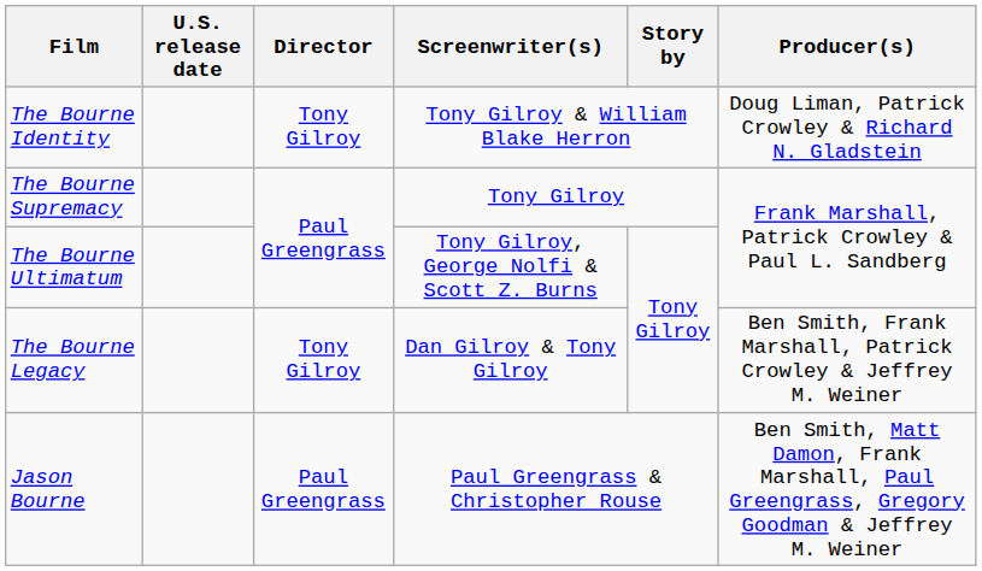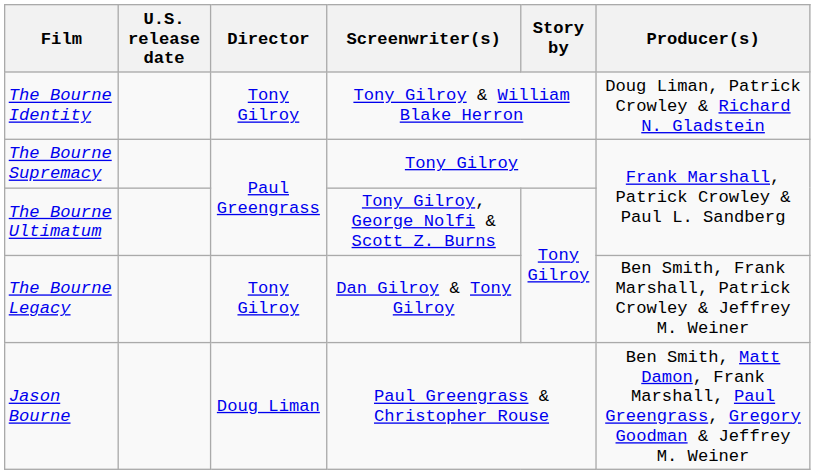 <table class="wikitable plainrowheaders" style="text-align:center;">
 <tr>
 <th>Film</th>
 <th>U.S. release date</th>
 <th>Director</th>
 <th>Screenwriter(s)</th>
 <th>Story by</th>
 <th>Producer(s)</th>
 </tr>
 <tr>
 <td style="text-align:left"><a href='#'><em>The Bourne Identity</em></a></td>
 <td style="text-align:left"></td>
 <td><a href='#'>Tony Gilroy</a></td>
 <td colspan="2"><a href='#'>Tony Gilroy</a> & <a href='#'>William Blake Herron</a></td>
 <td>Doug Liman, Patrick Crowley & <a href='#'>Richard N. Gladstein</a></td>
 </tr>
 <tr>
 <td style="text-align:left"><a href='#'><em>The Bourne Supremacy</em></a></td>
 <td style="text-align:left"></td>
 <td rowspan="2"><a href='#'>Paul Greengrass</a></td>
 <td colspan="2"><a href='#'>Tony Gilroy</a></td>
 <td rowspan="2"><a href='#'>Frank Marshall</a>, Patrick Crowley & Paul L. Sandberg</td>
 </tr>
 <tr>
 <td style="text-align:left"><a href='#'><em>The Bourne Ultimatum</em></a></td>
 <td style="text-align:left"></td>
 <td><a href='#'>Tony Gilroy</a>, <a href='#'>George Nolfi</a> & <a href='#'>Scott Z. Burns</a></td>
 <td rowspan="2"><a href='#'>Tony Gilroy</a></td>
 </tr>
 <tr>
 <td style="text-align:left"><a href='#'><em>The Bourne Legacy</em></a></td>
 <td style="text-align:left"></td>
 <td><a href='#'>Tony Gilroy</a></td>
 <td><a href='#'>Dan Gilroy</a> & <a href='#'>Tony Gilroy</a></td>
 <td>Ben Smith, Frank Marshall, Patrick Crowley & Jeffrey M. Weiner</td>
 </tr>
 <tr>
 <td style="text-align:left"><a href='#'><em>Jason Bourne</em></a></td>
 <td style="text-align:left"></td>
-<td><a href='#'>Paul Greengrass</a></td>
+<td><a href='#'>Doug Liman</a></td>
 <td colspan="2"><a href='#'>Paul Greengrass</a> & <a href='#'>Christopher Rouse</a></td>
 <td>Ben Smith, <a href='#'>Matt Damon</a>, Frank Marshall, <a href='#'>Paul Greengrass</a>, <a href='#'>Gregory Goodman</a> & Jeffrey M. Weiner</td>
 </tr>
 </table>
